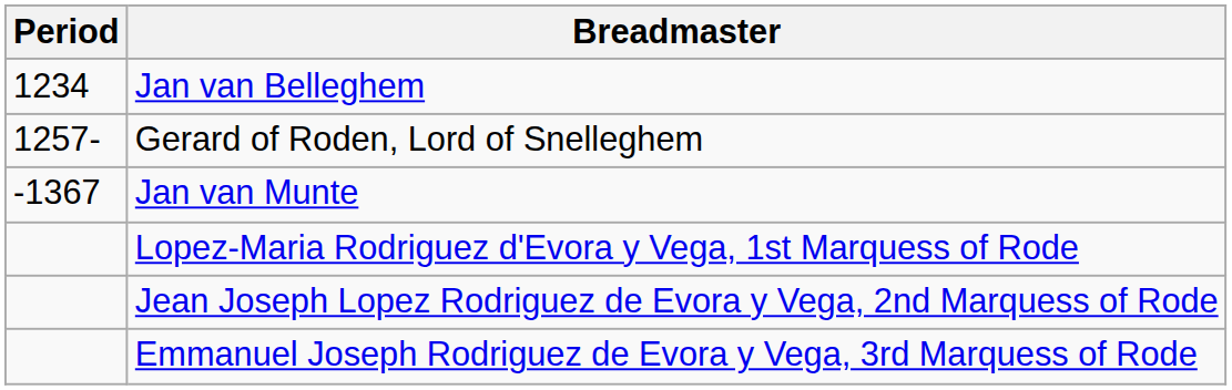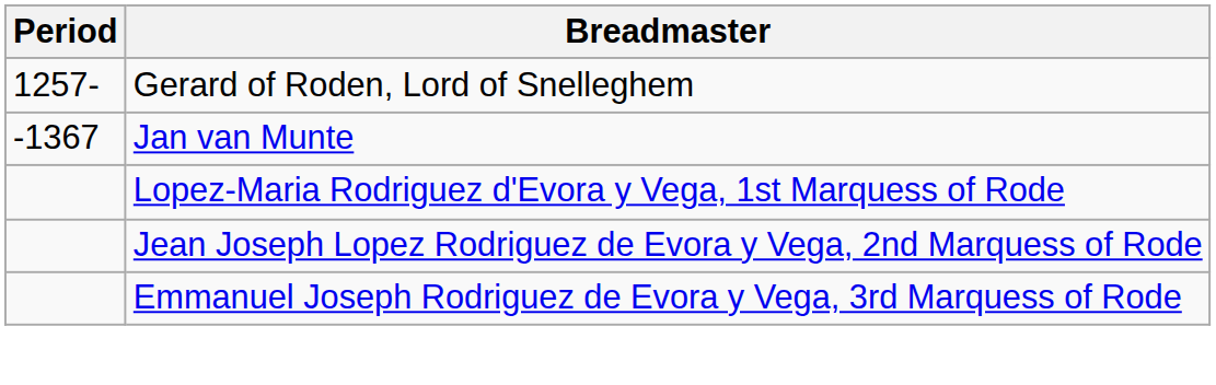 <table class="wikitable sortable">
 <tr>
 <th>Period</th>
 <th>Breadmaster</th>
-</tr>
-<tr>
-<td>1234</td>
-<td><a href='#'>Jan van Belleghem</a></td>
 </tr>
 <tr>
 <td>1257-</td>
 <td>Gerard of Roden, Lord of Snelleghem</td>
 </tr>
 <tr>
 <td>-1367</td>
 <td><a href='#'>Jan van Munte</a></td>
 </tr>
 <tr>
 <td></td>
 <td><a href='#'>Lopez-Maria Rodriguez d'Evora y Vega, 1st Marquess of Rode</a></td>
 </tr>
 <tr>
 <td></td>
 <td><a href='#'>Jean Joseph Lopez Rodriguez de Evora y Vega, 2nd Marquess of Rode</a></td>
 </tr>
 <tr>
 <td></td>
 <td><a href='#'>Emmanuel Joseph Rodriguez de Evora y Vega, 3rd Marquess of Rode</a></td>
 </tr>
 </table>
